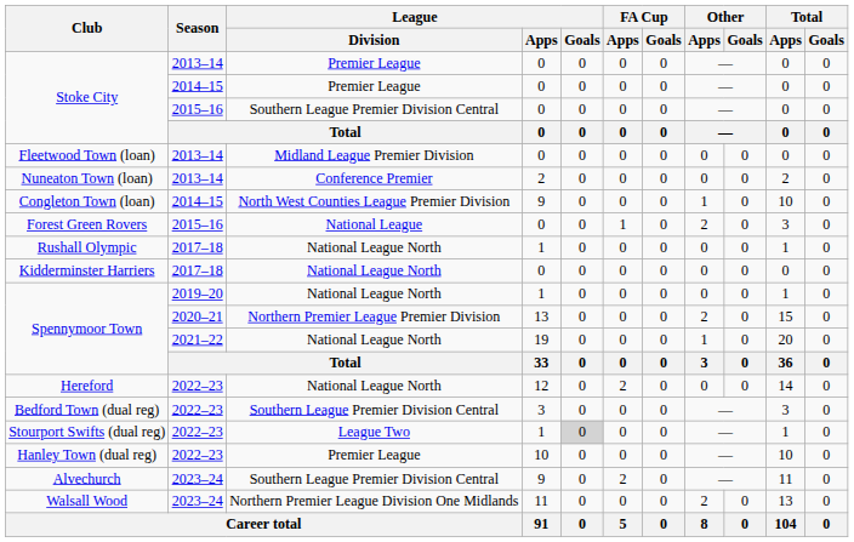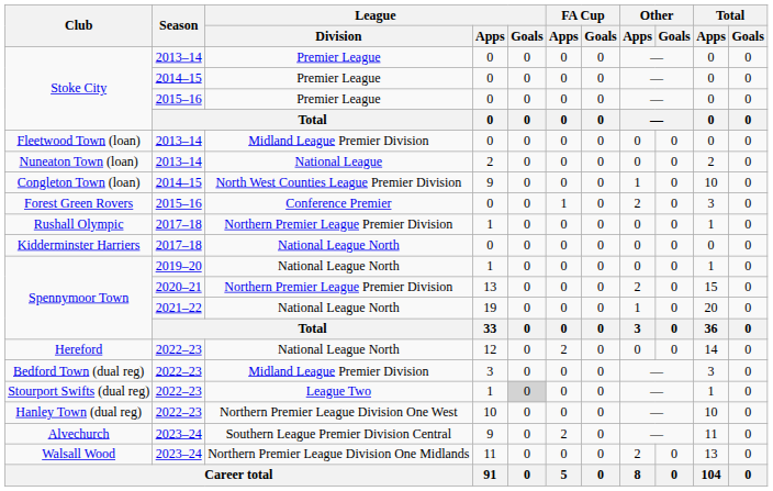 <table class="wikitable" style="text-align:center">
 <tr>
 <th rowspan="2">Club</th>
 <th rowspan="2">Season</th>
 <th colspan="3">League</th>
 <th colspan="2">FA Cup</th>
 <th colspan="2">Other</th>
 <th colspan="2">Total</th>
 </tr>
 <tr>
 <th>Division</th>
 <th>Apps</th>
 <th>Goals</th>
 <th>Apps</th>
 <th>Goals</th>
 <th>Apps</th>
 <th>Goals</th>
 <th>Apps</th>
 <th>Goals</th>
 </tr>
 <tr>
 <td rowspan="4"><a href='#'>Stoke City</a></td>
 <td><a href='#'>2013–14</a></td>
 <td><a href='#'>Premier League</a></td>
 <td>0</td>
 <td>0</td>
 <td>0</td>
 <td>0</td>
 <td colspan="2">—</td>
 <td>0</td>
 <td>0</td>
 </tr>
 <tr>
 <td><a href='#'>2014–15</a></td>
 <td>Premier League</td>
 <td>0</td>
 <td>0</td>
 <td>0</td>
 <td>0</td>
 <td colspan="2">—</td>
 <td>0</td>
 <td>0</td>
 </tr>
 <tr>
 <td><a href='#'>2015–16</a></td>
-<td>Southern League Premier Division Central</td>
+<td>Premier League</td>
 <td>0</td>
 <td>0</td>
 <td>0</td>
 <td>0</td>
 <td colspan="2">—</td>
 <td>0</td>
 <td>0</td>
 </tr>
 <tr>
 <th colspan="2">Total</th>
 <th>0</th>
 <th>0</th>
 <th>0</th>
 <th>0</th>
 <th colspan="2">—</th>
 <th>0</th>
 <th>0</th>
 </tr>
 <tr>
 <td><a href='#'>Fleetwood Town</a> (loan)</td>
 <td><a href='#'>2013–14</a></td>
 <td><a href='#'>Midland League</a> Premier Division</td>
 <td>0</td>
 <td>0</td>
 <td>0</td>
 <td>0</td>
 <td>0</td>
 <td>0</td>
 <td>0</td>
 <td>0</td>
 </tr>
 <tr>
 <td><a href='#'>Nuneaton Town</a> (loan)</td>
 <td><a href='#'>2013–14</a></td>
-<td><a href='#'>Conference Premier</a></td>
+<td><a href='#'>National League</a></td>
 <td>2</td>
 <td>0</td>
 <td>0</td>
 <td>0</td>
 <td>0</td>
 <td>0</td>
 <td>2</td>
 <td>0</td>
 </tr>
 <tr>
 <td><a href='#'>Congleton Town</a> (loan)</td>
 <td><a href='#'>2014–15</a></td>
 <td><a href='#'>North West Counties League</a> Premier Division</td>
 <td>9</td>
 <td>0</td>
 <td>0</td>
 <td>0</td>
 <td>1</td>
 <td>0</td>
 <td>10</td>
 <td>0</td>
 </tr>
 <tr>
 <td><a href='#'>Forest Green Rovers</a></td>
 <td><a href='#'>2015–16</a></td>
-<td><a href='#'>National League</a></td>
+<td><a href='#'>Conference Premier</a></td>
 <td>0</td>
 <td>0</td>
 <td>1</td>
 <td>0</td>
 <td>2</td>
 <td>0</td>
 <td>3</td>
 <td>0</td>
 </tr>
 <tr>
 <td><a href='#'>Rushall Olympic</a></td>
 <td><a href='#'>2017–18</a></td>
-<td>National League North</td>
+<td><a href='#'>Northern Premier League</a> Premier Division</td>
 <td>1</td>
 <td>0</td>
 <td>0</td>
 <td>0</td>
 <td>0</td>
 <td>0</td>
 <td>1</td>
 <td>0</td>
 </tr>
 <tr>
 <td><a href='#'>Kidderminster Harriers</a></td>
 <td><a href='#'>2017–18</a></td>
 <td><a href='#'>National League North</a></td>
 <td>0</td>
 <td>0</td>
 <td>0</td>
 <td>0</td>
 <td>0</td>
 <td>0</td>
 <td>0</td>
 <td>0</td>
 </tr>
 <tr>
 <td rowspan="4"><a href='#'>Spennymoor Town</a></td>
 <td><a href='#'>2019–20</a></td>
 <td>National League North</td>
 <td>1</td>
 <td>0</td>
 <td>0</td>
 <td>0</td>
 <td>0</td>
 <td>0</td>
 <td>1</td>
 <td>0</td>
 </tr>
 <tr>
 <td><a href='#'>2020–21</a></td>
 <td><a href='#'>Northern Premier League</a> Premier Division</td>
 <td>13</td>
 <td>0</td>
 <td>0</td>
 <td>0</td>
 <td>2</td>
 <td>0</td>
 <td>15</td>
 <td>0</td>
 </tr>
 <tr>
 <td><a href='#'>2021–22</a></td>
 <td>National League North</td>
 <td>19</td>
 <td>0</td>
 <td>0</td>
 <td>0</td>
 <td>1</td>
 <td>0</td>
 <td>20</td>
 <td>0</td>
 </tr>
 <tr>
 <th colspan="2">Total</th>
 <th>33</th>
 <th>0</th>
 <th>0</th>
 <th>0</th>
 <th>3</th>
 <th>0</th>
 <th>36</th>
 <th>0</th>
 </tr>
 <tr>
 <td><a href='#'>Hereford</a></td>
 <td><a href='#'>2022–23</a></td>
 <td>National League North</td>
 <td>12</td>
 <td>0</td>
 <td>2</td>
 <td>0</td>
 <td>0</td>
 <td>0</td>
 <td>14</td>
 <td>0</td>
 </tr>
 <tr>
 <td><a href='#'>Bedford Town</a> (dual reg)</td>
 <td><a href='#'>2022–23</a></td>
-<td><a href='#'>Southern League</a> Premier Division Central</td>
+<td><a href='#'>Midland League</a> Premier Division</td>
 <td>3</td>
 <td>0</td>
 <td>0</td>
 <td>0</td>
 <td colspan="2">—</td>
 <td>3</td>
 <td>0</td>
 </tr>
 <tr>
 <td><a href='#'>Stourport Swifts</a> (dual reg)</td>
 <td><a href='#'>2022–23</a></td>
 <td><a href='#'>League Two</a></td>
 <td>1</td>
 <td style="background: lightgrey;">0</td>
 <td>0</td>
 <td>0</td>
 <td colspan="2">—</td>
 <td>1</td>
 <td>0</td>
 </tr>
 <tr>
 <td><a href='#'>Hanley Town</a> (dual reg)</td>
 <td><a href='#'>2022–23</a></td>
-<td>Premier League</td>
+<td>Northern Premier League Division One West</td>
 <td>10</td>
 <td>0</td>
 <td>0</td>
 <td>0</td>
 <td colspan="2">—</td>
 <td>10</td>
 <td>0</td>
 </tr>
 <tr>
 <td><a href='#'>Alvechurch</a></td>
 <td><a href='#'>2023–24</a></td>
 <td>Southern League Premier Division Central</td>
 <td>9</td>
 <td>0</td>
 <td>2</td>
 <td>0</td>
 <td colspan="2">—</td>
 <td>11</td>
 <td>0</td>
 </tr>
 <tr>
 <td><a href='#'>Walsall Wood</a></td>
 <td><a href='#'>2023–24</a></td>
 <td>Northern Premier League Division One Midlands</td>
 <td>11</td>
 <td>0</td>
 <td>0</td>
 <td>0</td>
 <td>2</td>
 <td>0</td>
 <td>13</td>
 <td>0</td>
 </tr>
 <tr>
 <th colspan="3">Career total</th>
 <th>91</th>
 <th>0</th>
 <th>5</th>
 <th>0</th>
 <th>8</th>
 <th>0</th>
 <th>104</th>
 <th>0</th>
 </tr>
 </table>
